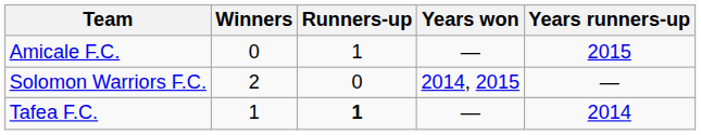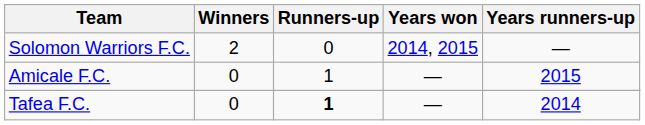 <table class="wikitable sortable" style="text-align:center;">
 <tr>
 <th>Team</th>
 <th>Winners</th>
 <th>Runners-up</th>
 <th>Years won</th>
 <th>Years runners-up</th>
 </tr>
 <tr>
+<td align="left"> <a href='#'>Solomon Warriors F.C.</a></td>
+<td>2</td>
+<td>0</td>
+<td><a href='#'>2014</a>, <a href='#'>2015</a></td>
+<td>—</td>
+</tr>
+<tr>
 <td align="left"> <a href='#'>Amicale F.C.</a></td>
 <td>0</td>
 <td>1</td>
 <td>—</td>
 <td><a href='#'>2015</a></td>
 </tr>
 <tr>
-<td align="left"> <a href='#'>Solomon Warriors F.C.</a></td>
-<td>2</td>
-<td>0</td>
-<td><a href='#'>2014</a>, <a href='#'>2015</a></td>
-<td>—</td>
-</tr>
-<tr>
 </tr>
 <tr>
 <td align="left"> <a href='#'>Tafea F.C.</a></td>
-<td>1</td>
+<td>0</td>
 <td><strong>1</strong></td>
 <td>—</td>
 <td><a href='#'>2014</a></td>
 </tr>
 </table>
